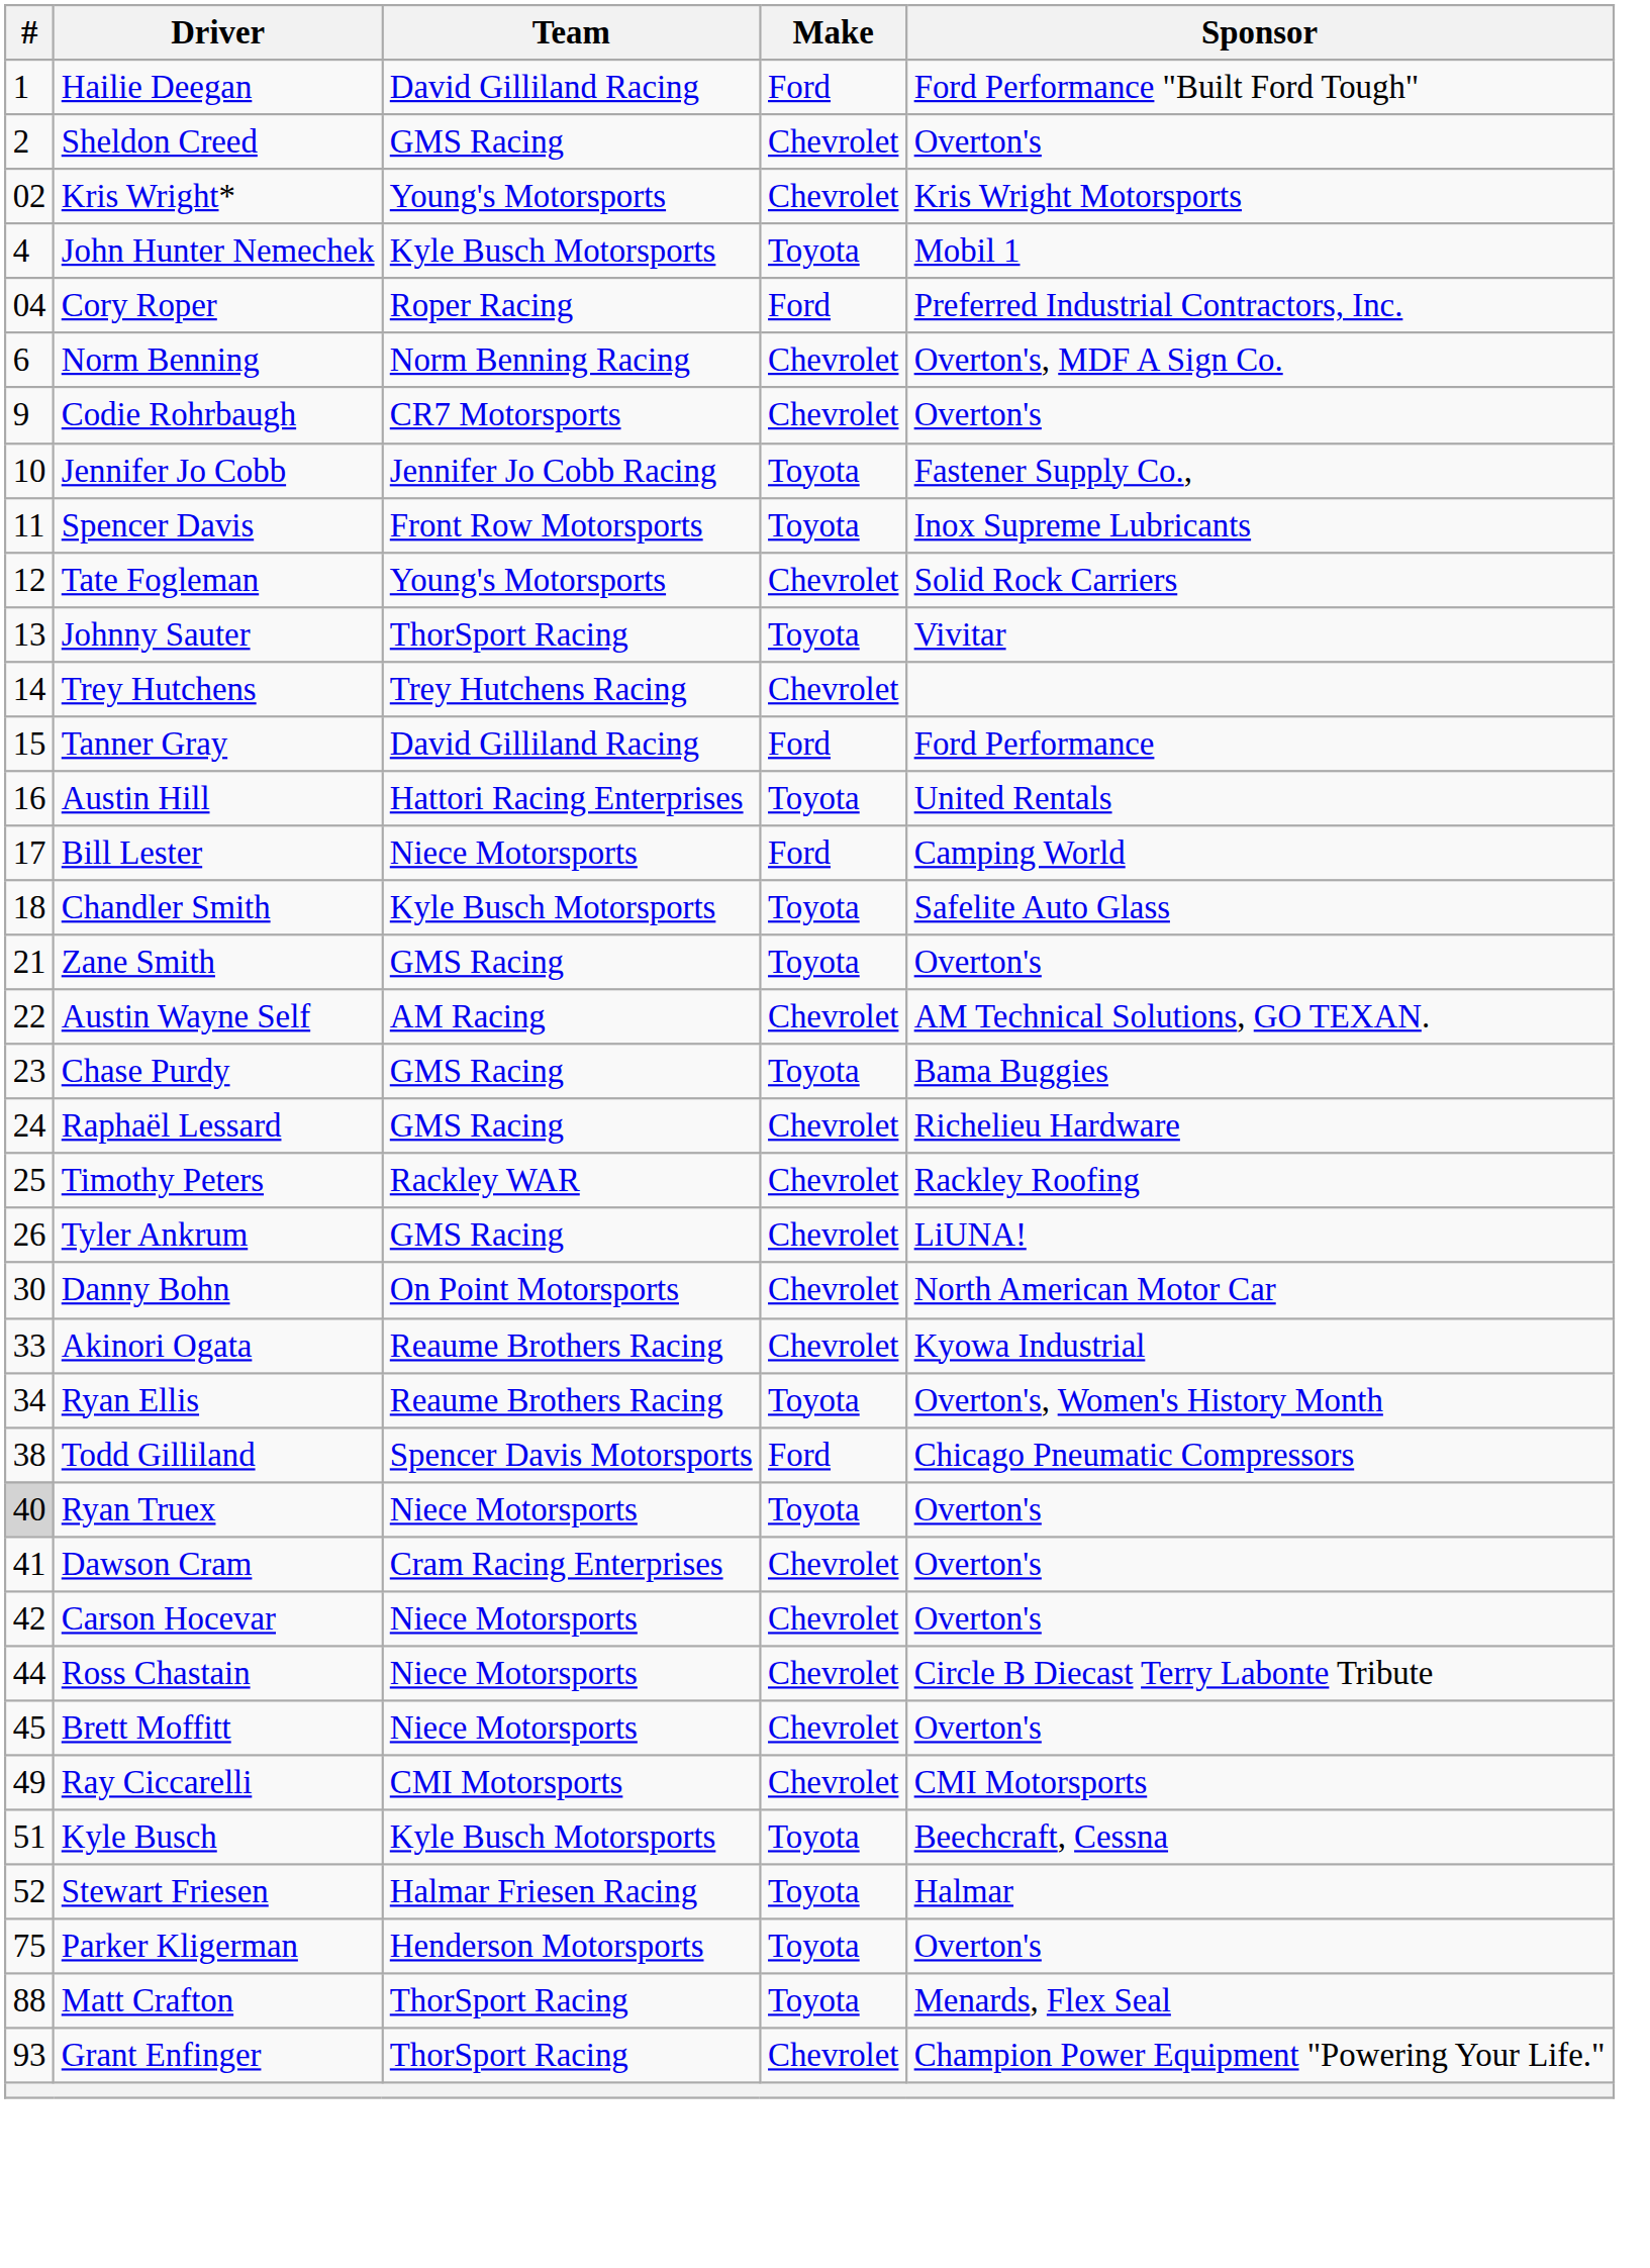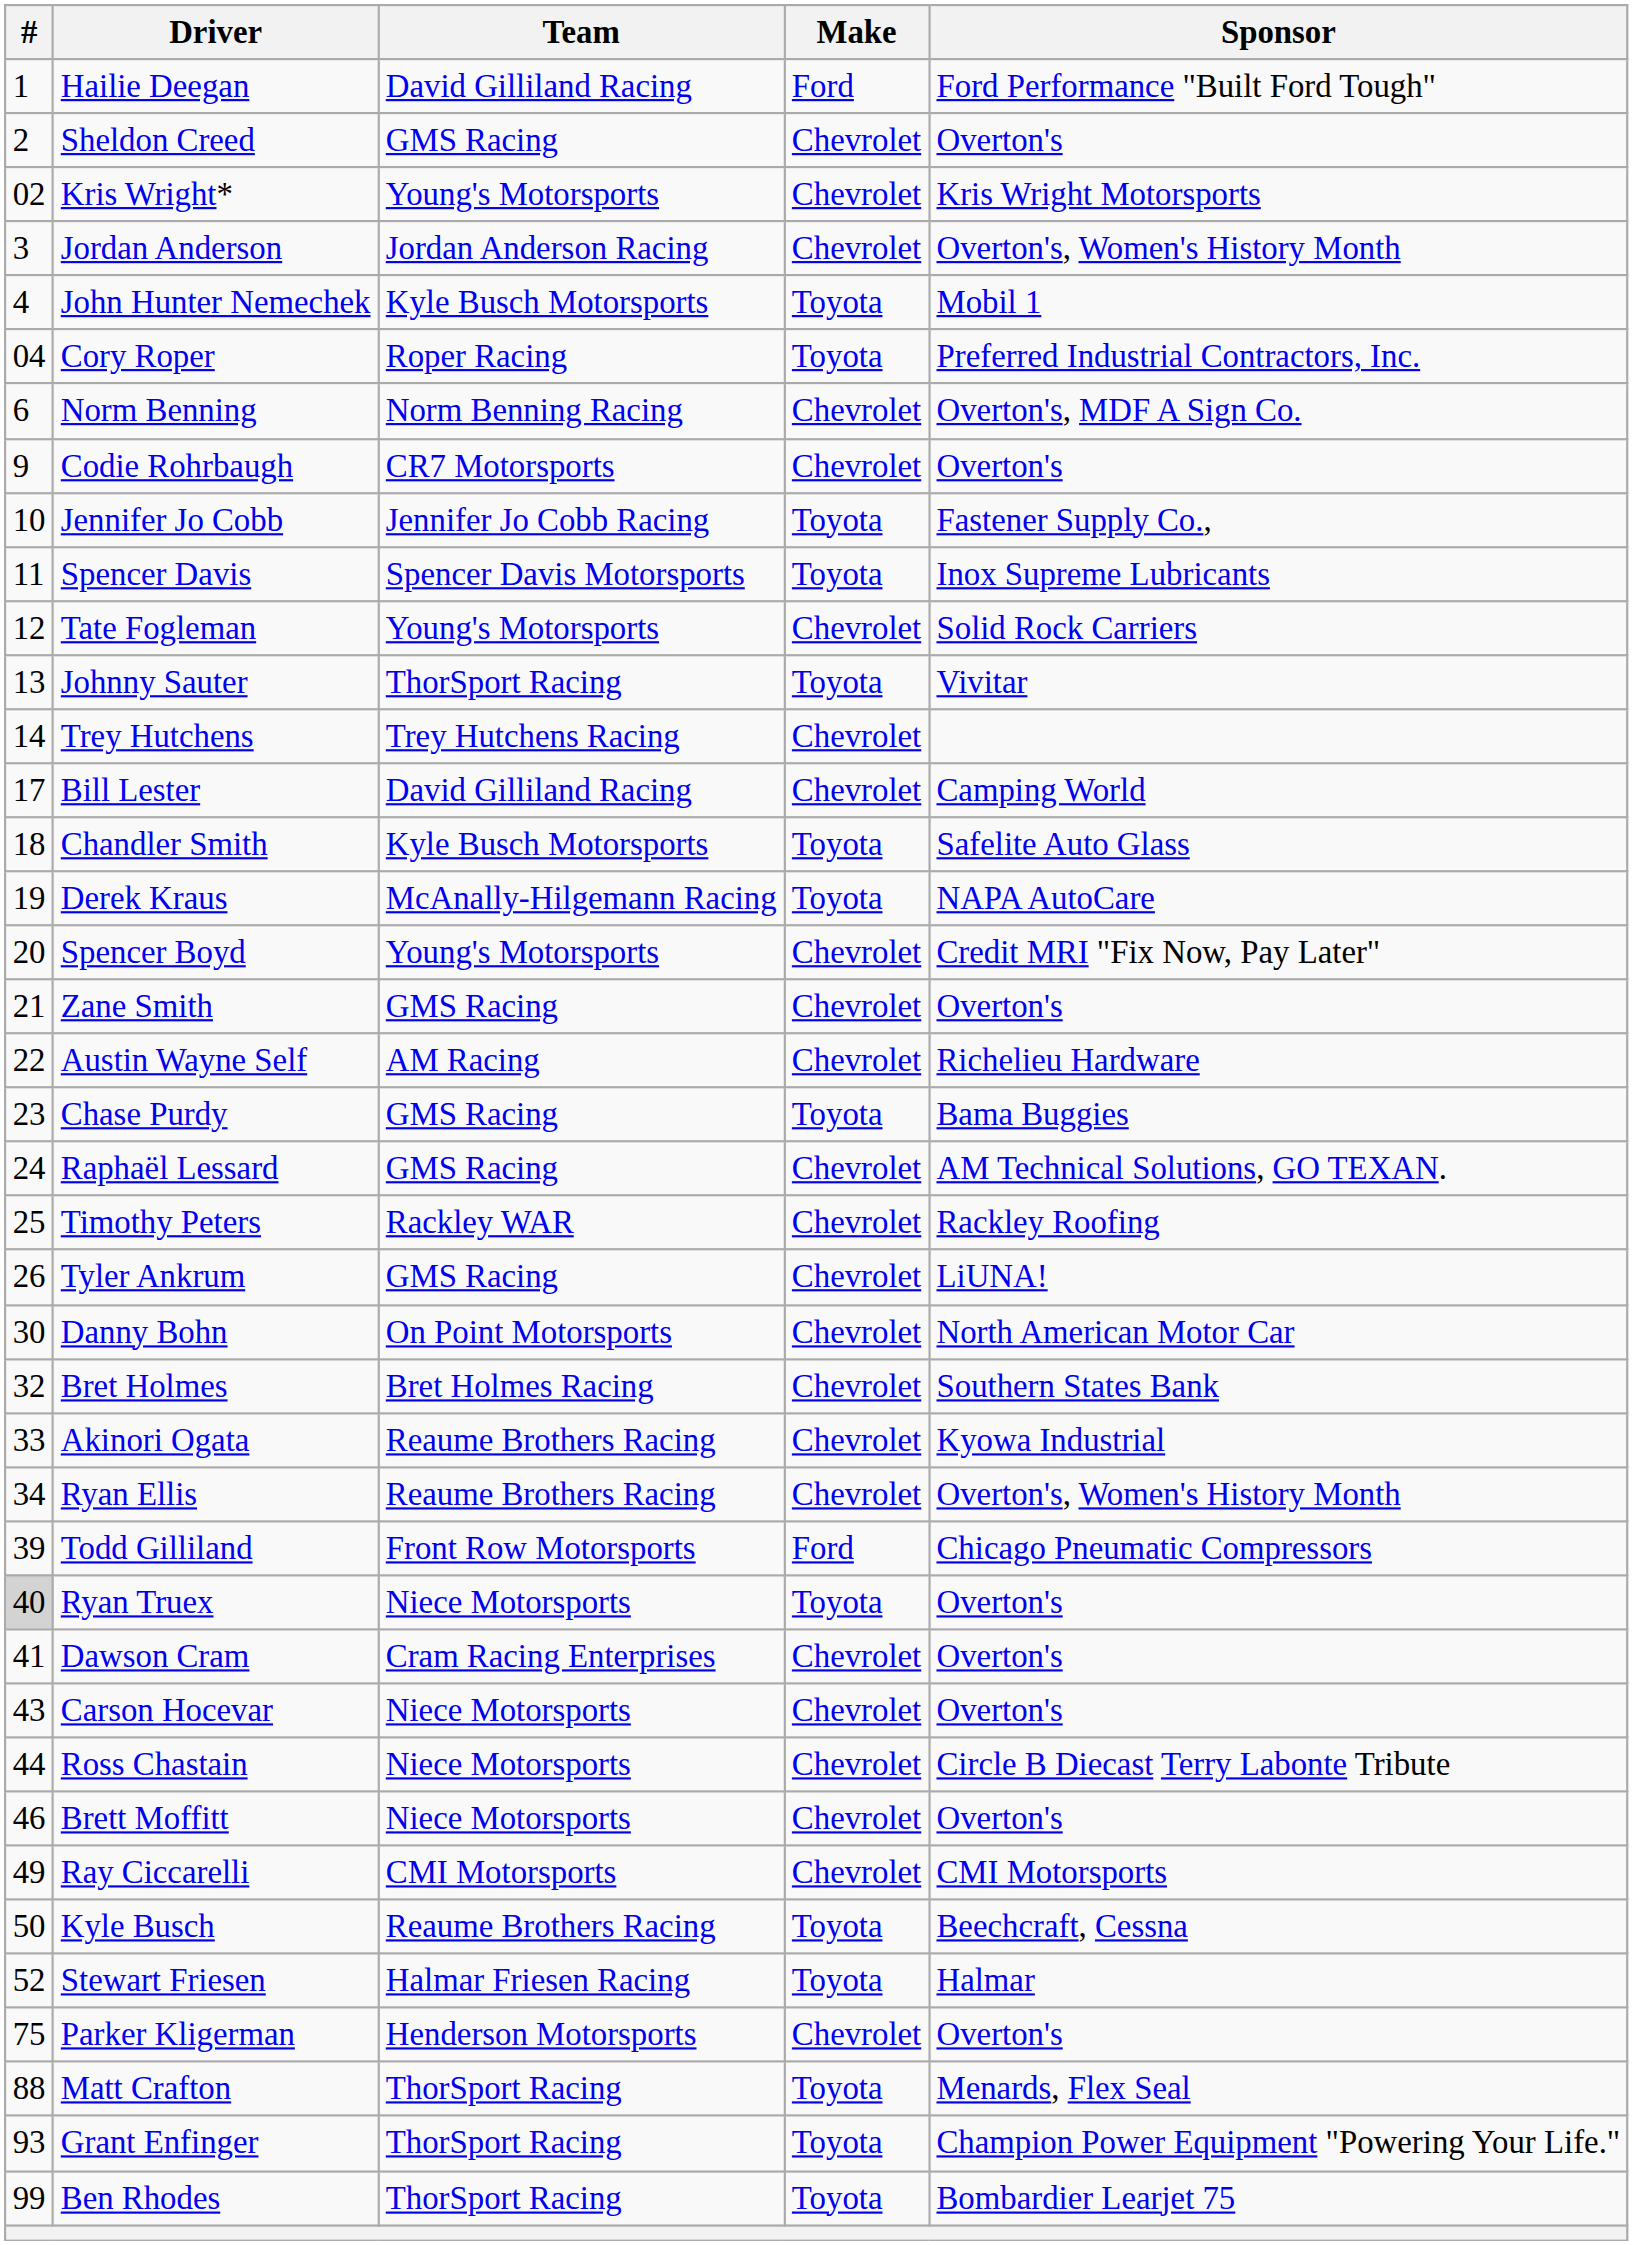 <table class="wikitable" style="font-size: 95%;">
 <tr>
 <th>#</th>
 <th>Driver</th>
 <th>Team</th>
 <th>Make</th>
 <th>Sponsor</th>
 </tr>
 <tr>
 <td>1</td>
 <td><a href='#'>Hailie Deegan</a></td>
 <td><a href='#'>David Gilliland Racing</a></td>
 <td><a href='#'>Ford</a></td>
 <td><a href='#'>Ford Performance</a> "Built Ford Tough"</td>
 </tr>
 <tr>
 <td>2</td>
 <td><a href='#'>Sheldon Creed</a></td>
 <td><a href='#'>GMS Racing</a></td>
 <td><a href='#'>Chevrolet</a></td>
 <td><a href='#'>Overton's</a></td>
 </tr>
 <tr>
 <td>02</td>
 <td><a href='#'>Kris Wright</a>*</td>
 <td><a href='#'>Young's Motorsports</a></td>
 <td><a href='#'>Chevrolet</a></td>
 <td><a href='#'>Kris Wright Motorsports</a></td>
 </tr>
 <tr>
+<td>3</td>
+<td><a href='#'>Jordan Anderson</a></td>
+<td><a href='#'>Jordan Anderson Racing</a></td>
+<td><a href='#'>Chevrolet</a></td>
+<td><a href='#'>Overton's</a>, <a href='#'>Women's History Month</a></td>
+</tr>
+<tr>
 <td>4</td>
 <td><a href='#'>John Hunter Nemechek</a></td>
 <td><a href='#'>Kyle Busch Motorsports</a></td>
 <td><a href='#'>Toyota</a></td>
 <td><a href='#'>Mobil 1</a></td>
 </tr>
 <tr>
 <td>04</td>
 <td><a href='#'>Cory Roper</a></td>
 <td><a href='#'>Roper Racing</a></td>
-<td><a href='#'>Ford</a></td>
+<td><a href='#'>Toyota</a></td>
 <td><a href='#'>Preferred Industrial Contractors, Inc.</a></td>
 </tr>
 <tr>
 <td>6</td>
 <td><a href='#'>Norm Benning</a></td>
 <td><a href='#'>Norm Benning Racing</a></td>
 <td><a href='#'>Chevrolet</a></td>
 <td><a href='#'>Overton's</a>, <a href='#'>MDF A Sign Co.</a></td>
 </tr>
 <tr>
 <td>9</td>
 <td><a href='#'>Codie Rohrbaugh</a></td>
 <td><a href='#'>CR7 Motorsports</a></td>
 <td><a href='#'>Chevrolet</a></td>
 <td><a href='#'>Overton's</a></td>
 </tr>
 <tr>
 <td>10</td>
 <td><a href='#'>Jennifer Jo Cobb</a></td>
 <td><a href='#'>Jennifer Jo Cobb Racing</a></td>
 <td><a href='#'>Toyota</a></td>
 <td><a href='#'>Fastener Supply Co.</a>, </td>
 </tr>
 <tr>
 <td>11</td>
 <td><a href='#'>Spencer Davis</a></td>
-<td><a href='#'>Front Row Motorsports</a></td>
+<td><a href='#'>Spencer Davis Motorsports</a></td>
 <td><a href='#'>Toyota</a></td>
 <td><a href='#'>Inox Supreme Lubricants</a></td>
 </tr>
 <tr>
 <td>12</td>
 <td><a href='#'>Tate Fogleman</a></td>
 <td><a href='#'>Young's Motorsports</a></td>
 <td><a href='#'>Chevrolet</a></td>
 <td><a href='#'>Solid Rock Carriers</a></td>
 </tr>
 <tr>
 <td>13</td>
 <td><a href='#'>Johnny Sauter</a></td>
 <td><a href='#'>ThorSport Racing</a></td>
 <td><a href='#'>Toyota</a></td>
 <td><a href='#'>Vivitar</a></td>
 </tr>
 <tr>
 <td>14</td>
 <td><a href='#'>Trey Hutchens</a></td>
 <td><a href='#'>Trey Hutchens Racing</a></td>
 <td><a href='#'>Chevrolet</a></td>
 <td></td>
 </tr>
 <tr>
-<td>15</td>
-<td><a href='#'>Tanner Gray</a></td>
-<td><a href='#'>David Gilliland Racing</a></td>
-<td><a href='#'>Ford</a></td>
-<td><a href='#'>Ford Performance</a></td>
-</tr>
-<tr>
-<td>16</td>
-<td><a href='#'>Austin Hill</a></td>
-<td><a href='#'>Hattori Racing Enterprises</a></td>
-<td><a href='#'>Toyota</a></td>
-<td><a href='#'>United Rentals</a></td>
-</tr>
-<tr>
 <td>17</td>
 <td><a href='#'>Bill Lester</a></td>
-<td><a href='#'>Niece Motorsports</a></td>
-<td><a href='#'>Ford</a></td>
+<td><a href='#'>David Gilliland Racing</a></td>
+<td><a href='#'>Chevrolet</a></td>
 <td><a href='#'>Camping World</a></td>
 </tr>
 <tr>
 <td>18</td>
 <td><a href='#'>Chandler Smith</a></td>
 <td><a href='#'>Kyle Busch Motorsports</a></td>
 <td><a href='#'>Toyota</a></td>
 <td><a href='#'>Safelite Auto Glass</a></td>
 </tr>
 <tr>
+<td>19</td>
+<td><a href='#'>Derek Kraus</a></td>
+<td><a href='#'>McAnally-Hilgemann Racing</a></td>
+<td><a href='#'>Toyota</a></td>
+<td><a href='#'>NAPA AutoCare</a></td>
+</tr>
+<tr>
+<td>20</td>
+<td><a href='#'>Spencer Boyd</a></td>
+<td><a href='#'>Young's Motorsports</a></td>
+<td><a href='#'>Chevrolet</a></td>
+<td><a href='#'>Credit MRI</a> "Fix Now, Pay Later"</td>
+</tr>
+<tr>
 <td>21</td>
 <td><a href='#'>Zane Smith</a></td>
 <td><a href='#'>GMS Racing</a></td>
-<td><a href='#'>Toyota</a></td>
+<td><a href='#'>Chevrolet</a></td>
 <td><a href='#'>Overton's</a></td>
 </tr>
 <tr>
 <td>22</td>
 <td><a href='#'>Austin Wayne Self</a></td>
 <td><a href='#'>AM Racing</a></td>
 <td><a href='#'>Chevrolet</a></td>
-<td><a href='#'>AM Technical Solutions</a>, <a href='#'>GO TEXAN</a>.</td>
+<td><a href='#'>Richelieu Hardware</a></td>
 </tr>
 <tr>
 <td>23</td>
 <td><a href='#'>Chase Purdy</a></td>
 <td><a href='#'>GMS Racing</a></td>
 <td><a href='#'>Toyota</a></td>
 <td><a href='#'>Bama Buggies</a></td>
 </tr>
 <tr>
 <td>24</td>
 <td><a href='#'>Raphaël Lessard</a></td>
 <td><a href='#'>GMS Racing</a></td>
 <td><a href='#'>Chevrolet</a></td>
-<td><a href='#'>Richelieu Hardware</a></td>
+<td><a href='#'>AM Technical Solutions</a>, <a href='#'>GO TEXAN</a>.</td>
 </tr>
 <tr>
 <td>25</td>
 <td><a href='#'>Timothy Peters</a></td>
 <td><a href='#'>Rackley WAR</a></td>
 <td><a href='#'>Chevrolet</a></td>
 <td><a href='#'>Rackley Roofing</a></td>
 </tr>
 <tr>
 <td>26</td>
 <td><a href='#'>Tyler Ankrum</a></td>
 <td><a href='#'>GMS Racing</a></td>
 <td><a href='#'>Chevrolet</a></td>
 <td><a href='#'>LiUNA!</a></td>
 </tr>
 <tr>
 <td>30</td>
 <td><a href='#'>Danny Bohn</a></td>
 <td><a href='#'>On Point Motorsports</a></td>
 <td><a href='#'>Chevrolet</a></td>
 <td><a href='#'>North American Motor Car</a></td>
 </tr>
 <tr>
+<td>32</td>
+<td><a href='#'>Bret Holmes</a></td>
+<td><a href='#'>Bret Holmes Racing</a></td>
+<td><a href='#'>Chevrolet</a></td>
+<td><a href='#'>Southern States Bank</a></td>
+</tr>
+<tr>
 <td>33</td>
 <td><a href='#'>Akinori Ogata</a></td>
 <td><a href='#'>Reaume Brothers Racing</a></td>
 <td><a href='#'>Chevrolet</a></td>
 <td><a href='#'>Kyowa Industrial</a></td>
 </tr>
 <tr>
 <td>34</td>
 <td><a href='#'>Ryan Ellis</a></td>
 <td><a href='#'>Reaume Brothers Racing</a></td>
-<td><a href='#'>Toyota</a></td>
+<td><a href='#'>Chevrolet</a></td>
 <td><a href='#'>Overton's</a>, <a href='#'>Women's History Month</a></td>
 </tr>
 <tr>
-<td>38</td>
+<td>39</td>
 <td><a href='#'>Todd Gilliland</a></td>
-<td><a href='#'>Spencer Davis Motorsports</a></td>
+<td><a href='#'>Front Row Motorsports</a></td>
 <td><a href='#'>Ford</a></td>
 <td><a href='#'>Chicago Pneumatic Compressors</a></td>
 </tr>
 <tr>
 <td style="background: lightgrey;">40</td>
 <td><a href='#'>Ryan Truex</a></td>
 <td><a href='#'>Niece Motorsports</a></td>
 <td><a href='#'>Toyota</a></td>
 <td><a href='#'>Overton's</a></td>
 </tr>
 <tr>
 <td>41</td>
 <td><a href='#'>Dawson Cram</a></td>
 <td><a href='#'>Cram Racing Enterprises</a></td>
 <td><a href='#'>Chevrolet</a></td>
 <td><a href='#'>Overton's</a></td>
 </tr>
 <tr>
-<td>42</td>
+<td>43</td>
 <td><a href='#'>Carson Hocevar</a></td>
 <td><a href='#'>Niece Motorsports</a></td>
 <td><a href='#'>Chevrolet</a></td>
 <td><a href='#'>Overton's</a></td>
 </tr>
 <tr>
 <td>44</td>
 <td><a href='#'>Ross Chastain</a></td>
 <td><a href='#'>Niece Motorsports</a></td>
 <td><a href='#'>Chevrolet</a></td>
 <td><a href='#'>Circle B Diecast</a> <a href='#'>Terry Labonte</a> Tribute</td>
 </tr>
 <tr>
-<td>45</td>
+<td>46</td>
 <td><a href='#'>Brett Moffitt</a></td>
 <td><a href='#'>Niece Motorsports</a></td>
 <td><a href='#'>Chevrolet</a></td>
 <td><a href='#'>Overton's</a></td>
 </tr>
 <tr>
 <td>49</td>
 <td><a href='#'>Ray Ciccarelli</a></td>
 <td><a href='#'>CMI Motorsports</a></td>
 <td><a href='#'>Chevrolet</a></td>
 <td><a href='#'>CMI Motorsports</a></td>
 </tr>
 <tr>
-<td>51</td>
+<td>50</td>
 <td><a href='#'>Kyle Busch</a></td>
-<td><a href='#'>Kyle Busch Motorsports</a></td>
+<td><a href='#'>Reaume Brothers Racing</a></td>
 <td><a href='#'>Toyota</a></td>
 <td><a href='#'>Beechcraft</a>, <a href='#'>Cessna</a></td>
 </tr>
 <tr>
 <td>52</td>
 <td><a href='#'>Stewart Friesen</a></td>
 <td><a href='#'>Halmar Friesen Racing</a></td>
 <td><a href='#'>Toyota</a></td>
 <td><a href='#'>Halmar</a></td>
 </tr>
 <tr>
 <td>75</td>
 <td><a href='#'>Parker Kligerman</a></td>
 <td><a href='#'>Henderson Motorsports</a></td>
-<td><a href='#'>Toyota</a></td>
+<td><a href='#'>Chevrolet</a></td>
 <td><a href='#'>Overton's</a></td>
 </tr>
 <tr>
 <td>88</td>
 <td><a href='#'>Matt Crafton</a></td>
 <td><a href='#'>ThorSport Racing</a></td>
 <td><a href='#'>Toyota</a></td>
 <td><a href='#'>Menards</a>, <a href='#'>Flex Seal</a></td>
 </tr>
 <tr>
 <td>93</td>
 <td><a href='#'>Grant Enfinger</a></td>
 <td><a href='#'>ThorSport Racing</a></td>
-<td><a href='#'>Chevrolet</a></td>
+<td><a href='#'>Toyota</a></td>
 <td><a href='#'>Champion Power Equipment</a> "Powering Your Life."</td>
+</tr>
+<tr>
+<td>99</td>
+<td><a href='#'>Ben Rhodes</a></td>
+<td><a href='#'>ThorSport Racing</a></td>
+<td><a href='#'>Toyota</a></td>
+<td><a href='#'>Bombardier Learjet 75</a></td>
 </tr>
 <tr>
 <th colspan="5"></th>
 </tr>
 </table>
